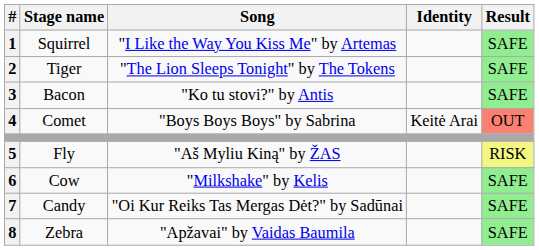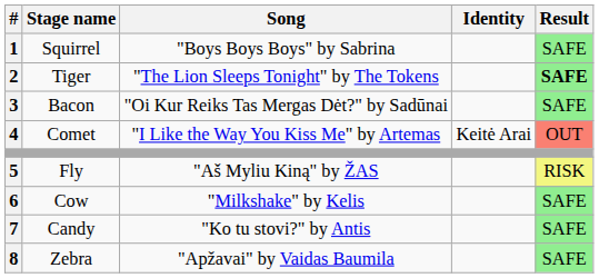 <table class="wikitable plainrowheaders" style="text-align: center;">
 <tr>
 <th>#</th>
 <th>Stage name</th>
 <th>Song</th>
 <th>Identity</th>
 <th>Result</th>
 </tr>
 <tr>
 <th>1</th>
 <td>Squirrel</td>
-<td>"<a href='#'>I Like the Way You Kiss Me</a>" by <a href='#'>Artemas</a></td>
+<td>"Boys Boys Boys" by Sabrina</td>
 <td></td>
 <td bgcolor="lightgreen">SAFE</td>
 </tr>
 <tr>
 <th>2</th>
 <td>Tiger</td>
 <td>"<a href='#'>The Lion Sleeps Tonight</a>" by <a href='#'>The Tokens</a></td>
 <td></td>
-<td bgcolor="lightgreen">SAFE</td>
+<td bgcolor="lightgreen"><strong>SAFE</strong></td>
 </tr>
 <tr>
 <th>3</th>
 <td>Bacon</td>
-<td>"Ko tu stovi?" by <a href='#'>Antis</a></td>
+<td>"Oi Kur Reiks Tas Mergas Dėt?" by Sadūnai</td>
 <td></td>
 <td bgcolor="lightgreen">SAFE</td>
 </tr>
 <tr>
 <th>4</th>
 <td>Comet</td>
-<td>"Boys Boys Boys" by Sabrina</td>
+<td>"<a href='#'>I Like the Way You Kiss Me</a>" by <a href='#'>Artemas</a></td>
 <td>Keitė Arai</td>
 <td bgcolor="salmon">OUT</td>
 </tr>
 <tr>
 <td colspan="5" style="background:darkgray"></td>
 </tr>
 <tr>
 <th>5</th>
 <td>Fly</td>
 <td>"Aš Myliu Kiną" by <a href='#'>ŽAS</a></td>
 <td></td>
 <td bgcolor="#F3F781">RISK</td>
 </tr>
 <tr>
 <th>6</th>
 <td>Cow</td>
 <td>"<a href='#'>Milkshake</a>" by <a href='#'>Kelis</a></td>
 <td></td>
 <td bgcolor="lightgreen">SAFE</td>
 </tr>
 <tr>
 <th>7</th>
 <td>Candy</td>
-<td>"Oi Kur Reiks Tas Mergas Dėt?" by Sadūnai</td>
+<td>"Ko tu stovi?" by <a href='#'>Antis</a></td>
 <td></td>
 <td bgcolor="lightgreen">SAFE</td>
 </tr>
 <tr>
 <th>8</th>
 <td>Zebra</td>
 <td>"Apžavai" by <a href='#'>Vaidas Baumila</a></td>
 <td></td>
 <td bgcolor="lightgreen">SAFE</td>
 </tr>
 </table>
